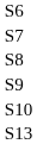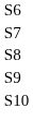 <table>
 <tr>
 <td>S6</td>
 <td></td>
 <td></td>
 <td></td>
 </tr>
 <tr>
 <td>S7</td>
 <td></td>
 <td></td>
 <td></td>
 </tr>
 <tr>
 <td>S8</td>
 <td></td>
 <td></td>
 <td></td>
 </tr>
 <tr>
 <td>S9</td>
 <td></td>
 <td></td>
 <td></td>
 </tr>
 <tr>
 <td>S10</td>
 <td></td>
 <td></td>
 <td></td>
 </tr>
-<tr>
-<td>S13</td>
-<td></td>
-<td></td>
-<td></td>
-</tr>
 </table>
